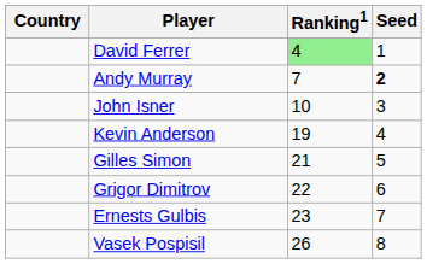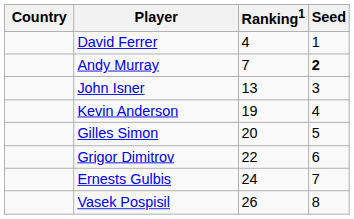 <table class="sortable wikitable">
 <tr>
 <th width="70">Country</th>
 <th width="175">Player</th>
 <th>Ranking<sup>1</sup></th>
 <th>Seed</th>
 </tr>
 <tr>
 <td></td>
 <td><a href='#'>David Ferrer</a></td>
-<td style="background: lightgreen;">4</td>
+<td>4</td>
 <td>1</td>
 </tr>
 <tr>
 <td></td>
 <td><a href='#'>Andy Murray</a></td>
 <td>7</td>
 <td><strong>2</strong></td>
 </tr>
 <tr>
 <td></td>
 <td><a href='#'>John Isner</a></td>
-<td>10</td>
+<td>13</td>
 <td>3</td>
 </tr>
 <tr>
 <td></td>
 <td><a href='#'>Kevin Anderson</a></td>
 <td>19</td>
 <td>4</td>
 </tr>
 <tr>
 <td></td>
 <td><a href='#'>Gilles Simon</a></td>
-<td>21</td>
+<td>20</td>
 <td>5</td>
 </tr>
 <tr>
 <td></td>
 <td><a href='#'>Grigor Dimitrov</a></td>
 <td>22</td>
 <td>6</td>
 </tr>
 <tr>
 <td></td>
 <td><a href='#'>Ernests Gulbis</a></td>
-<td>23</td>
+<td>24</td>
 <td>7</td>
 </tr>
 <tr>
 <td></td>
 <td><a href='#'>Vasek Pospisil</a></td>
 <td>26</td>
 <td>8</td>
 </tr>
 </table>
